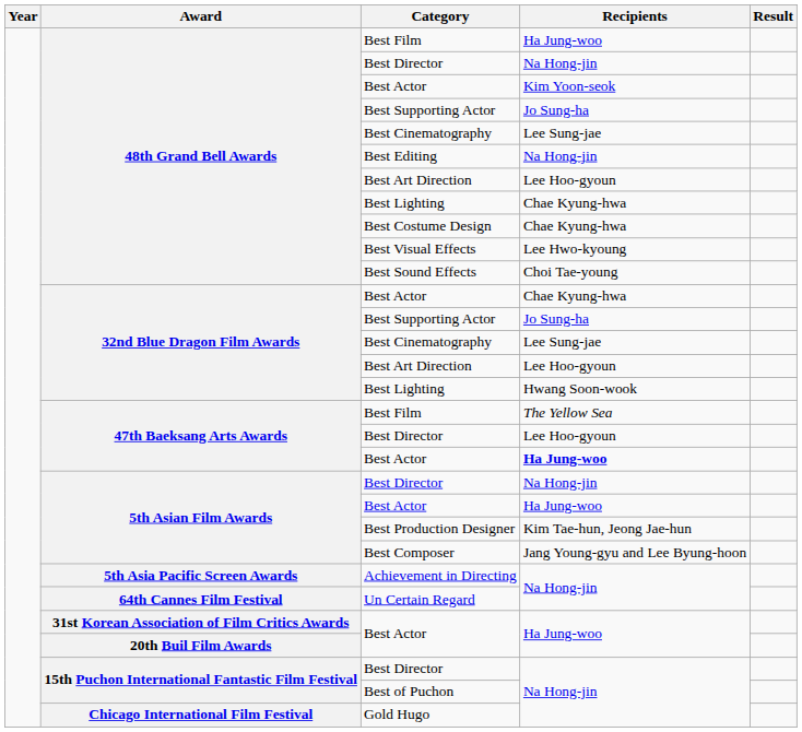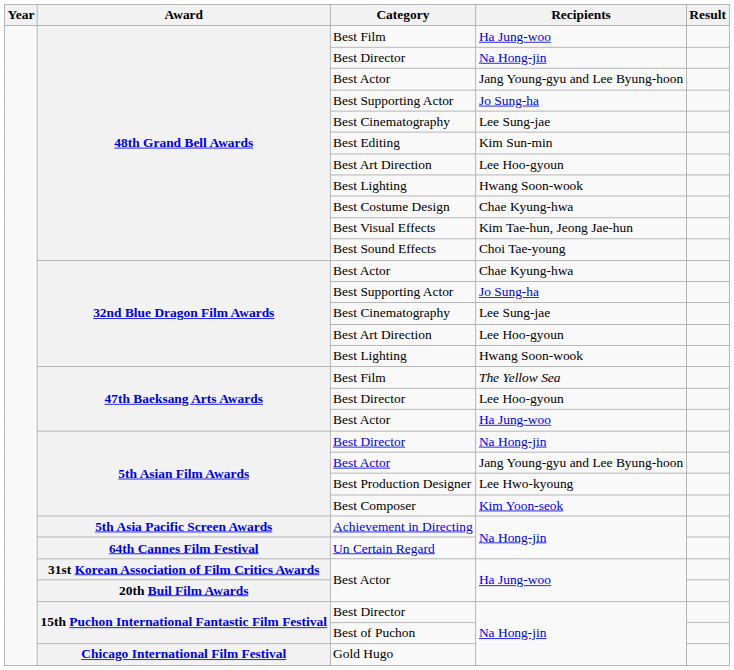 <table class="wikitable plainrowheaders sortable">
 <tr>
 <th>Year</th>
 <th>Award</th>
 <th>Category</th>
 <th>Recipients</th>
 <th>Result</th>
 </tr>
 <tr>
 <td rowspan="30"></td>
 <th rowspan="11" scope="row"><a href='#'>48th Grand Bell Awards</a></th>
 <td>Best Film</td>
 <td><a href='#'>Ha Jung-woo</a></td>
 <td></td>
 </tr>
 <tr>
 <td>Best Director</td>
 <td><a href='#'>Na Hong-jin</a></td>
 <td></td>
 </tr>
 <tr>
 <td>Best Actor</td>
-<td><a href='#'>Kim Yoon-seok</a></td>
+<td>Jang Young-gyu and Lee Byung-hoon</td>
 <td></td>
 </tr>
 <tr>
 <td>Best Supporting Actor</td>
 <td><a href='#'>Jo Sung-ha</a></td>
 <td></td>
 </tr>
 <tr>
 <td>Best Cinematography</td>
 <td>Lee Sung-jae</td>
 <td></td>
 </tr>
 <tr>
 <td>Best Editing</td>
-<td><a href='#'>Na Hong-jin</a></td>
+<td>Kim Sun-min</td>
 <td></td>
 </tr>
 <tr>
 <td>Best Art Direction</td>
 <td>Lee Hoo-gyoun</td>
 <td></td>
 </tr>
 <tr>
 <td>Best Lighting</td>
-<td>Chae Kyung-hwa</td>
+<td>Hwang Soon-wook</td>
 <td></td>
 </tr>
 <tr>
 <td>Best Costume Design</td>
 <td>Chae Kyung-hwa</td>
 <td></td>
 </tr>
 <tr>
 <td>Best Visual Effects</td>
-<td>Lee Hwo-kyoung</td>
+<td>Kim Tae-hun, Jeong Jae-hun</td>
 <td></td>
 </tr>
 <tr>
 <td>Best Sound Effects</td>
 <td>Choi Tae-young</td>
 <td></td>
 </tr>
 <tr>
 <th rowspan="5" scope="row"><a href='#'>32nd Blue Dragon Film Awards</a></th>
 <td>Best Actor</td>
 <td>Chae Kyung-hwa</td>
 <td></td>
 </tr>
 <tr>
 <td>Best Supporting Actor</td>
 <td><a href='#'>Jo Sung-ha</a></td>
 <td></td>
 </tr>
 <tr>
 <td>Best Cinematography</td>
 <td>Lee Sung-jae</td>
 <td></td>
 </tr>
 <tr>
 <td>Best Art Direction</td>
 <td>Lee Hoo-gyoun</td>
 <td></td>
 </tr>
 <tr>
 <td>Best Lighting</td>
 <td>Hwang Soon-wook</td>
 <td></td>
 </tr>
 <tr>
 <th rowspan="3" scope="row"><a href='#'>47th Baeksang Arts Awards</a></th>
 <td>Best Film</td>
 <td><em>The Yellow Sea</em></td>
 <td></td>
 </tr>
 <tr>
 <td>Best Director</td>
 <td>Lee Hoo-gyoun</td>
 <td></td>
 </tr>
 <tr>
 <td>Best Actor</td>
-<td><strong><a href='#'>Ha Jung-woo</a></strong></td>
+<td><a href='#'>Ha Jung-woo</a></td>
 <td></td>
 </tr>
 <tr>
 <th rowspan="4" scope="row"><a href='#'>5th Asian Film Awards</a></th>
 <td><a href='#'>Best Director</a></td>
 <td><a href='#'>Na Hong-jin</a></td>
 <td></td>
 </tr>
 <tr>
 <td><a href='#'>Best Actor</a></td>
-<td><a href='#'>Ha Jung-woo</a></td>
+<td>Jang Young-gyu and Lee Byung-hoon</td>
 <td></td>
 </tr>
 <tr>
 <td>Best Production Designer</td>
-<td>Kim Tae-hun, Jeong Jae-hun</td>
+<td>Lee Hwo-kyoung</td>
 <td></td>
 </tr>
 <tr>
 <td>Best Composer</td>
-<td>Jang Young-gyu and Lee Byung-hoon</td>
+<td><a href='#'>Kim Yoon-seok</a></td>
 <td></td>
 </tr>
 <tr>
 <th scope="row"><a href='#'>5th Asia Pacific Screen Awards</a></th>
 <td><a href='#'>Achievement in Directing</a></td>
 <td rowspan="2"><a href='#'>Na Hong-jin</a></td>
 <td></td>
 </tr>
 <tr>
 <th scope="row"><a href='#'>64th Cannes Film Festival</a></th>
 <td><a href='#'>Un Certain Regard</a></td>
 <td></td>
 </tr>
 <tr>
 <th scope="row">31st <a href='#'>Korean Association of Film Critics Awards</a></th>
 <td rowspan="2">Best Actor</td>
 <td rowspan="2"><a href='#'>Ha Jung-woo</a></td>
 <td></td>
 </tr>
 <tr>
 <th scope="row">20th <a href='#'>Buil Film Awards</a></th>
 <td></td>
 </tr>
 <tr>
 <th rowspan="2" scope="row">15th <a href='#'>Puchon International Fantastic Film Festival</a></th>
 <td>Best Director</td>
 <td rowspan="3"><a href='#'>Na Hong-jin</a></td>
 <td></td>
 </tr>
 <tr>
 <td>Best of Puchon</td>
 <td></td>
 </tr>
 <tr>
 <th scope="row"><a href='#'>Chicago International Film Festival</a></th>
 <td>Gold Hugo</td>
 <td></td>
 </tr>
 </table>
